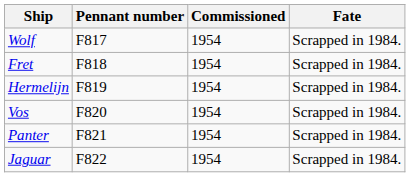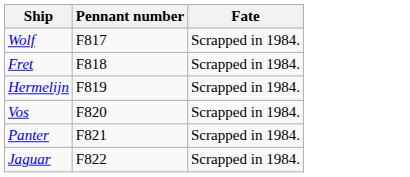 <table class="wikitable">
 <tr>
 <th>Ship</th>
 <th>Pennant number</th>
-<th>Commissioned</th>
 <th>Fate</th>
 </tr>
 <tr>
 <td><a href='#'><em>Wolf</em></a></td>
 <td>F817</td>
-<td>1954</td>
 <td>Scrapped in 1984.</td>
 </tr>
 <tr>
 <td><a href='#'><em>Fret</em></a></td>
 <td>F818</td>
-<td>1954</td>
 <td>Scrapped in 1984.</td>
 </tr>
 <tr>
 <td><a href='#'><em>Hermelijn</em></a></td>
 <td>F819</td>
-<td>1954</td>
 <td>Scrapped in 1984.</td>
 </tr>
 <tr>
 <td><a href='#'><em>Vos</em></a></td>
 <td>F820</td>
-<td>1954</td>
 <td>Scrapped in 1984.</td>
 </tr>
 <tr>
 <td><a href='#'><em>Panter</em></a></td>
 <td>F821</td>
-<td>1954</td>
 <td>Scrapped in 1984.</td>
 </tr>
 <tr>
 <td><a href='#'><em>Jaguar</em></a></td>
 <td>F822</td>
-<td>1954</td>
 <td>Scrapped in 1984.</td>
 </tr>
 </table>
